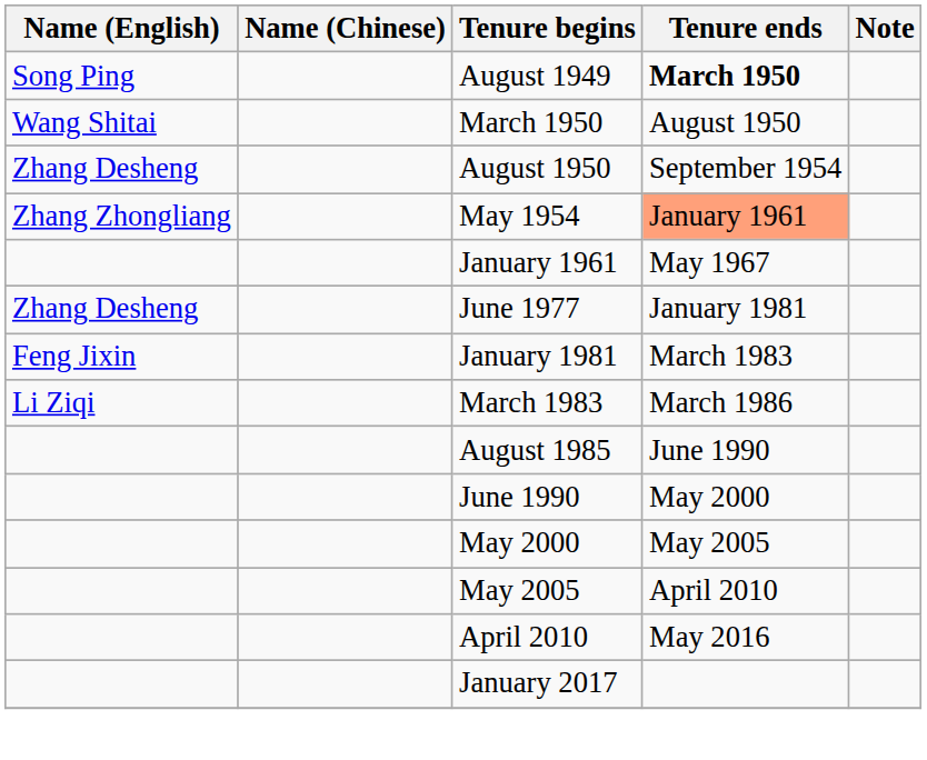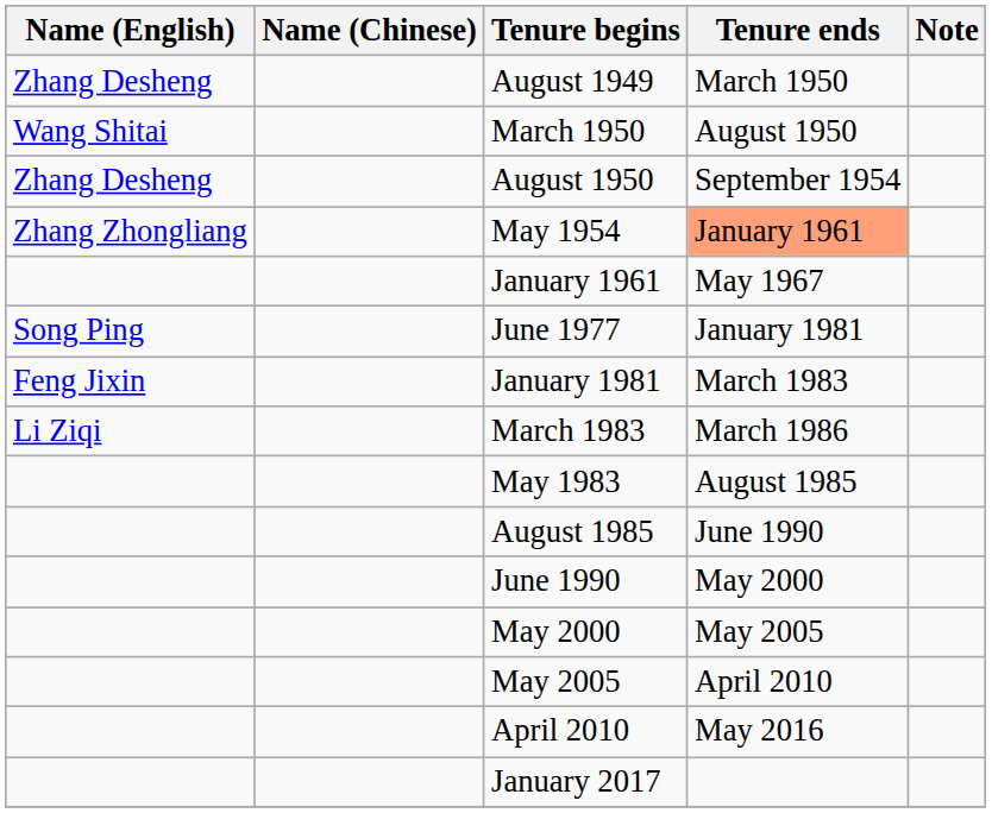 <table class="wikitable">
 <tr>
 <th>Name (English)</th>
 <th>Name (Chinese)</th>
 <th>Tenure begins</th>
 <th>Tenure ends</th>
 <th>Note</th>
 </tr>
 <tr>
-<td><a href='#'>Song Ping</a></td>
+<td><a href='#'>Zhang Desheng</a></td>
 <td></td>
 <td>August 1949</td>
-<td><strong>March 1950</strong></td>
+<td>March 1950</td>
 <td></td>
 </tr>
 <tr>
 <td><a href='#'>Wang Shitai</a></td>
 <td></td>
 <td>March 1950</td>
 <td>August 1950</td>
 <td></td>
 </tr>
 <tr>
 <td><a href='#'>Zhang Desheng</a></td>
 <td></td>
 <td>August 1950</td>
 <td>September 1954</td>
 <td></td>
 </tr>
 <tr>
 <td><a href='#'>Zhang Zhongliang</a></td>
 <td></td>
 <td>May 1954</td>
 <td style="background: lightsalmon;">January 1961</td>
 <td></td>
 </tr>
 <tr>
 <td></td>
 <td></td>
 <td>January 1961</td>
 <td>May 1967</td>
 <td></td>
 </tr>
 <tr>
-<td><a href='#'>Zhang Desheng</a></td>
+<td><a href='#'>Song Ping</a></td>
 <td></td>
 <td>June 1977</td>
 <td>January 1981</td>
 <td></td>
 </tr>
 <tr>
 <td><a href='#'>Feng Jixin</a></td>
 <td></td>
 <td>January 1981</td>
 <td>March 1983</td>
 <td></td>
 </tr>
 <tr>
 <td><a href='#'>Li Ziqi</a></td>
 <td></td>
 <td>March 1983</td>
 <td>March 1986</td>
+<td></td>
+</tr>
+<tr>
+<td></td>
+<td></td>
+<td>May 1983</td>
+<td>August 1985</td>
 <td></td>
 </tr>
 <tr>
 <td></td>
 <td></td>
 <td>August 1985</td>
 <td>June 1990</td>
 <td></td>
 </tr>
 <tr>
 <td></td>
 <td></td>
 <td>June 1990</td>
 <td>May 2000</td>
 <td></td>
 </tr>
 <tr>
 <td></td>
 <td></td>
 <td>May 2000</td>
 <td>May 2005</td>
 <td></td>
 </tr>
 <tr>
 <td></td>
 <td></td>
 <td>May 2005</td>
 <td>April 2010</td>
 <td></td>
 </tr>
 <tr>
 <td></td>
 <td></td>
 <td>April 2010</td>
 <td>May 2016</td>
 <td></td>
 </tr>
 <tr>
 <td></td>
 <td></td>
 <td>January 2017</td>
 <td></td>
 <td></td>
 </tr>
 <tr>
 </tr>
 </table>
